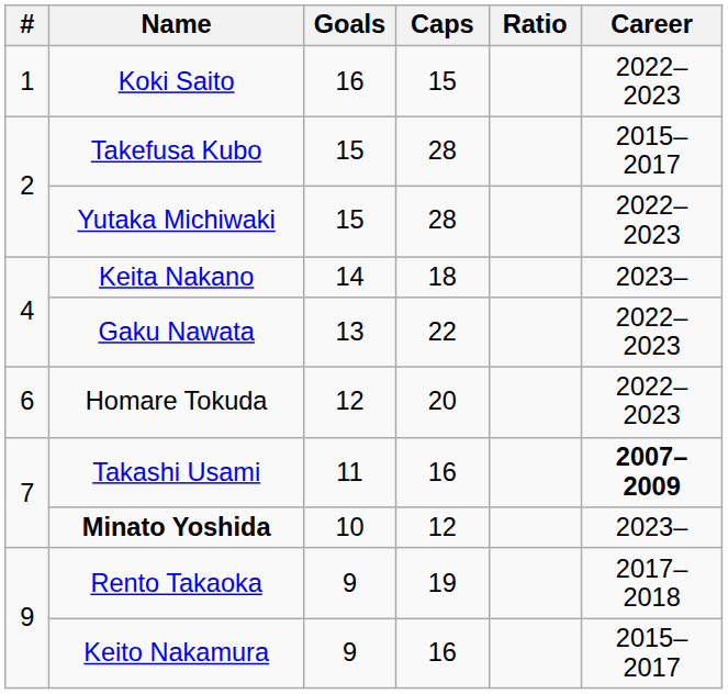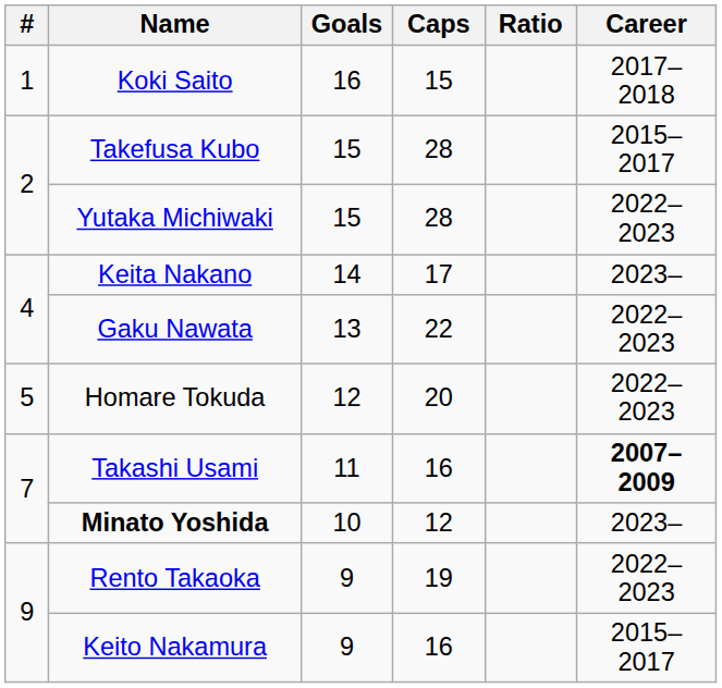 <table class="wikitable sortable" style="text-align:center">
 <tr>
 <th width=20>#</th>
 <th width=150>Name</th>
 <th width=50>Goals</th>
 <th width=50>Caps</th>
 <th width=50>Ratio</th>
 <th width=80>Career</th>
 </tr>
 <tr>
 <td>1</td>
 <td><a href='#'>Koki Saito</a></td>
 <td>16</td>
 <td>15</td>
 <td></td>
-<td>2022–2023</td>
+<td>2017–2018</td>
 </tr>
 <tr>
 <td rowspan="2">2</td>
 <td><a href='#'>Takefusa Kubo</a></td>
 <td>15</td>
 <td>28</td>
 <td></td>
 <td>2015–2017</td>
 </tr>
 <tr>
 <td><a href='#'>Yutaka Michiwaki</a></td>
 <td>15</td>
 <td>28</td>
 <td></td>
 <td>2022–2023</td>
 </tr>
 <tr>
 <td rowspan="2">4</td>
 <td><a href='#'>Keita Nakano</a></td>
 <td>14</td>
-<td>18</td>
+<td>17</td>
 <td></td>
 <td>2023–</td>
 </tr>
 <tr>
 <td><a href='#'>Gaku Nawata</a></td>
 <td>13</td>
 <td>22</td>
 <td></td>
 <td>2022–2023</td>
 </tr>
 <tr>
-<td>6</td>
+<td>5</td>
 <td>Homare Tokuda</td>
 <td>12</td>
 <td>20</td>
 <td></td>
 <td>2022–2023</td>
 </tr>
 <tr>
 <td rowspan="2">7</td>
 <td><a href='#'>Takashi Usami</a></td>
 <td>11</td>
 <td>16</td>
 <td></td>
 <td><strong>2007–2009</strong></td>
 </tr>
 <tr>
 <td><strong>Minato Yoshida</strong></td>
 <td>10</td>
 <td>12</td>
 <td></td>
 <td>2023–</td>
 </tr>
 <tr>
 <td rowspan="2">9</td>
 <td><a href='#'>Rento Takaoka</a></td>
 <td>9</td>
 <td>19</td>
 <td></td>
-<td>2017–2018</td>
+<td>2022–2023</td>
 </tr>
 <tr>
 <td><a href='#'>Keito Nakamura</a></td>
 <td>9</td>
 <td>16</td>
 <td></td>
 <td>2015–2017</td>
 </tr>
 </table>
